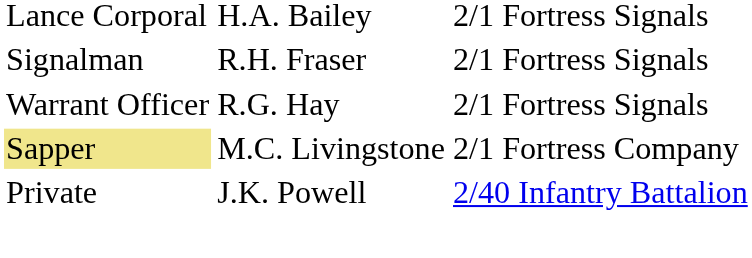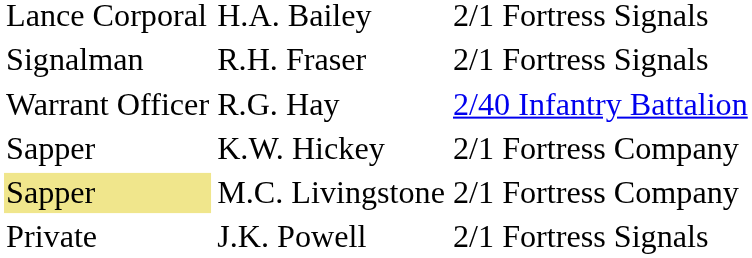 <table>
 <tr>
 <td>Lance Corporal</td>
 <td>H.A. Bailey</td>
 <td> 2/1 Fortress Signals</td>
 </tr>
 <tr>
 <td>Signalman</td>
 <td>R.H. Fraser</td>
 <td> 2/1 Fortress Signals</td>
 </tr>
 <tr>
 <td>Warrant Officer</td>
 <td>R.G. Hay</td>
-<td> 2/1 Fortress Signals</td>
+<td> <a href='#'>2/40 Infantry Battalion</a></td>
+</tr>
+<tr>
+<td>Sapper</td>
+<td>K.W. Hickey</td>
+<td> 2/1 Fortress Company</td>
 </tr>
 <tr>
 <td style="background: khaki;">Sapper</td>
 <td>M.C. Livingstone</td>
 <td> 2/1 Fortress Company</td>
 </tr>
 <tr>
 <td>Private</td>
 <td>J.K. Powell</td>
-<td> <a href='#'>2/40 Infantry Battalion</a></td>
+<td> 2/1 Fortress Signals</td>
 </tr>
 </table>
